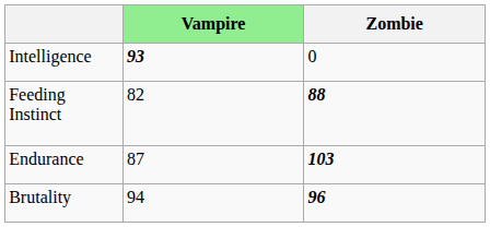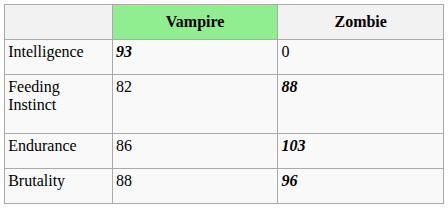 <table class="wikitable" style="text-align:left; width:440px; height:200px">
 <tr>
 <th style="width:12px;"></th>
 <th style="width:120px; background:lightgreen;">Vampire</th>
 <th style="width:120px;">Zombie</th>
 </tr>
 <tr valign="top">
 <td>Intelligence</td>
 <td><strong><em>93</em></strong></td>
 <td>0</td>
 </tr>
 <tr valign="top">
 <td>Feeding Instinct</td>
 <td>82</td>
 <td><strong><em>88</em></strong></td>
 </tr>
 <tr valign="top">
 <td>Endurance</td>
-<td>87</td>
+<td>86</td>
 <td><strong><em>103</em></strong></td>
 </tr>
 <tr valign="top">
 <td>Brutality</td>
-<td>94</td>
+<td>88</td>
 <td><strong><em>96</em></strong></td>
 </tr>
 </table>
